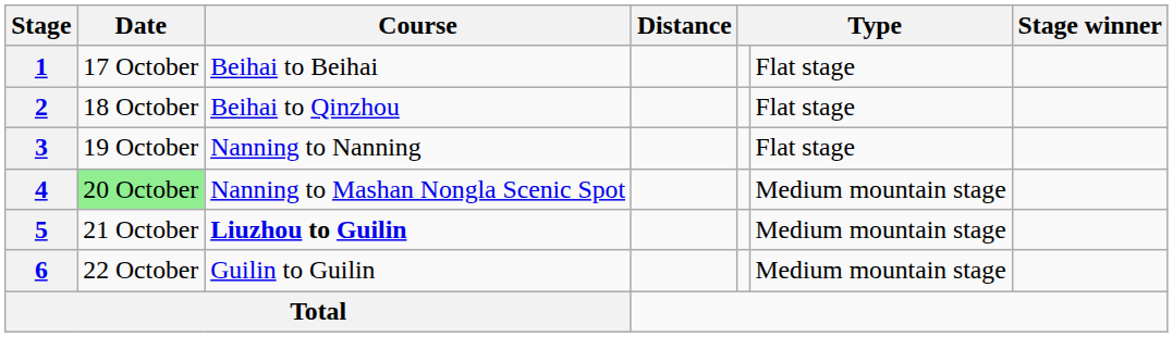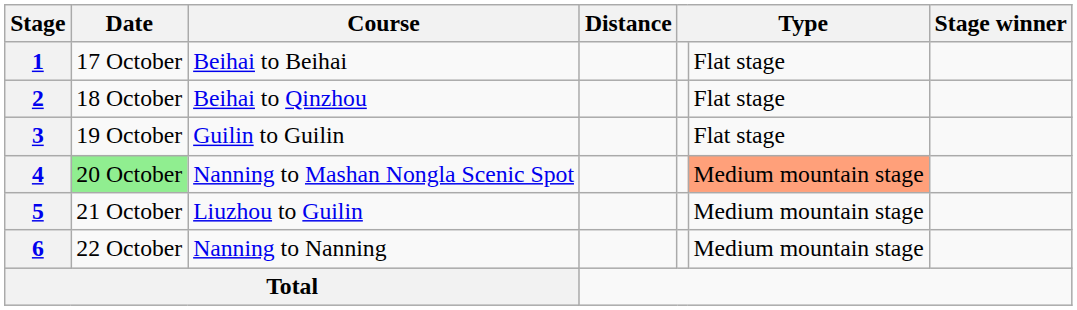 <table class="wikitable">
 <tr>
 <th scope="col">Stage</th>
 <th scope="col">Date</th>
 <th scope="col">Course</th>
 <th scope="col">Distance</th>
 <th scope="col" colspan="2">Type</th>
 <th scope="col">Stage winner</th>
 </tr>
 <tr>
 <th scope="row" style="text-align:center;"><a href='#'>1</a></th>
 <td style="text-align:center;">17 October</td>
 <td><a href='#'>Beihai</a> to Beihai</td>
 <td style="text-align:center;"></td>
 <td></td>
 <td>Flat stage</td>
 <td></td>
 </tr>
 <tr>
 <th scope="row" style="text-align:center;"><a href='#'>2</a></th>
 <td style="text-align:center;">18 October</td>
 <td><a href='#'>Beihai</a> to <a href='#'>Qinzhou</a></td>
 <td style="text-align:center;"></td>
 <td></td>
 <td>Flat stage</td>
 <td></td>
 </tr>
 <tr>
 <th scope="row" style="text-align:center;"><a href='#'>3</a></th>
 <td style="text-align:center;">19 October</td>
-<td><a href='#'>Nanning</a> to Nanning</td>
+<td><a href='#'>Guilin</a> to Guilin</td>
 <td style="text-align:center;"></td>
 <td></td>
 <td>Flat stage</td>
 <td></td>
 </tr>
 <tr>
 <th scope="row" style="text-align:center;"><a href='#'>4</a></th>
 <td style="background: lightgreen; text-align:center;">20 October</td>
 <td><a href='#'>Nanning</a> to <a href='#'>Mashan Nongla Scenic Spot</a></td>
 <td style="text-align:center;"></td>
 <td></td>
-<td>Medium mountain stage</td>
+<td style="background: lightsalmon;">Medium mountain stage</td>
 <td></td>
 </tr>
 <tr>
 <th scope="row" style="text-align:center;"><a href='#'>5</a></th>
 <td style="text-align:center;">21 October</td>
-<td><strong><a href='#'>Liuzhou</a> to <a href='#'>Guilin</a></strong></td>
+<td><a href='#'>Liuzhou</a> to <a href='#'>Guilin</a></td>
 <td style="text-align:center;"></td>
 <td></td>
 <td>Medium mountain stage</td>
 <td></td>
 </tr>
 <tr>
 <th scope="row" style="text-align:center;"><a href='#'>6</a></th>
 <td style="text-align:center;">22 October</td>
-<td><a href='#'>Guilin</a> to Guilin</td>
+<td><a href='#'>Nanning</a> to Nanning</td>
 <td style="text-align:center;"></td>
 <td></td>
 <td>Medium mountain stage</td>
 <td></td>
 </tr>
 <tr>
 <th colspan="3">Total</th>
 <td colspan="5" style="text-align:center;"></td>
 </tr>
 </table>
